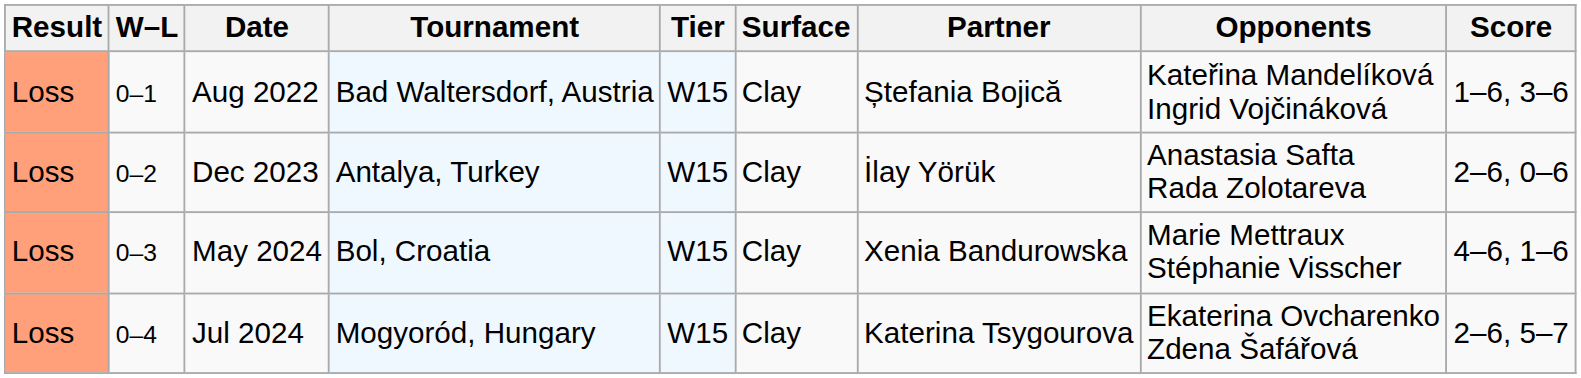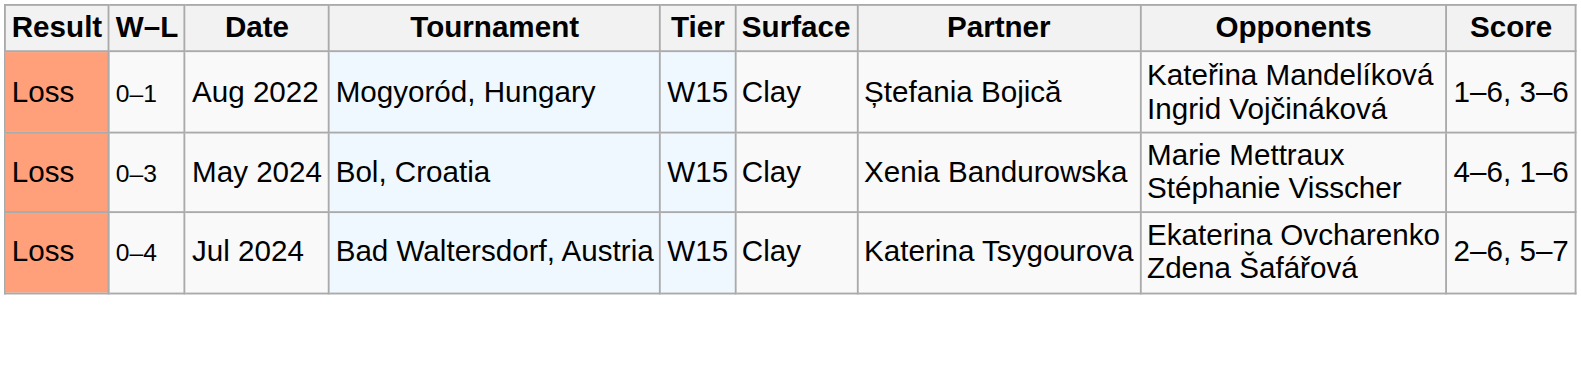 <table class="sortable wikitable">
 <tr>
 <th>Result</th>
 <th class="unsortable">W–L</th>
 <th>Date</th>
 <th>Tournament</th>
 <th>Tier</th>
 <th>Surface</th>
 <th>Partner</th>
 <th>Opponents</th>
 <th class="unsortable">Score</th>
 </tr>
 <tr>
 <td style="background:#ffa07a;">Loss</td>
 <td><small>0–1</small></td>
 <td>Aug 2022</td>
-<td style="background:#f0f8ff;">Bad Waltersdorf, Austria</td>
+<td style="background:#f0f8ff;">Mogyoród, Hungary</td>
 <td style="background:#f0f8ff;">W15</td>
 <td>Clay</td>
 <td> Ștefania Bojică</td>
 <td> Kateřina Mandelíková <br>  Ingrid Vojčináková</td>
 <td>1–6, 3–6</td>
-</tr>
-<tr>
-<td style="background:#ffa07a;">Loss</td>
-<td><small>0–2</small></td>
-<td>Dec 2023</td>
-<td style="background:#f0f8ff;">Antalya, Turkey</td>
-<td style="background:#f0f8ff;">W15</td>
-<td>Clay</td>
-<td> İlay Yörük</td>
-<td> Anastasia Safta <br>  Rada Zolotareva</td>
-<td>2–6, 0–6</td>
 </tr>
 <tr>
 <td style="background:#ffa07a;">Loss</td>
 <td><small>0–3</small></td>
 <td>May 2024</td>
 <td style="background:#f0f8ff;">Bol, Croatia</td>
 <td style="background:#f0f8ff;">W15</td>
 <td>Clay</td>
 <td> Xenia Bandurowska</td>
 <td> Marie Mettraux <br>  Stéphanie Visscher</td>
 <td>4–6, 1–6</td>
 </tr>
 <tr>
 <td style="background:#ffa07a;">Loss</td>
 <td><small>0–4</small></td>
 <td>Jul 2024</td>
-<td style="background:#f0f8ff;">Mogyoród, Hungary</td>
+<td style="background:#f0f8ff;">Bad Waltersdorf, Austria</td>
 <td style="background:#f0f8ff;">W15</td>
 <td>Clay</td>
 <td> Katerina Tsygourova</td>
 <td> Ekaterina Ovcharenko <br>  Zdena Šafářová</td>
 <td>2–6, 5–7</td>
 </tr>
 </table>
